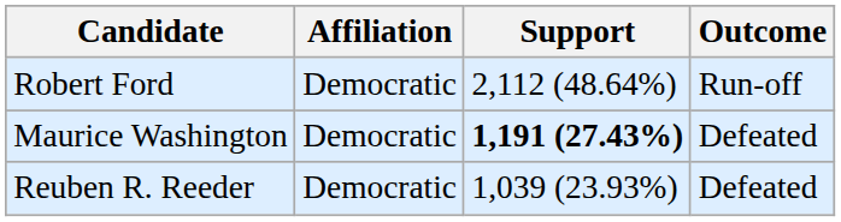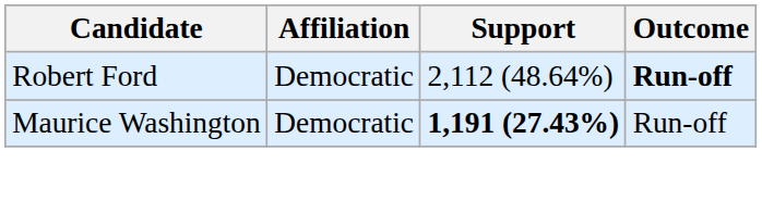 <table class="wikitable">
 <tr>
 <th>Candidate</th>
 <th>Affiliation</th>
 <th>Support</th>
 <th>Outcome</th>
 </tr>
 <tr>
 <td bgcolor=#DDEEFF>Robert Ford</td>
 <td bgcolor=#DDEEFF>Democratic</td>
 <td bgcolor=#DDEEFF>2,112 (48.64%)</td>
-<td bgcolor=#DDEEFF>Run-off</td>
+<td bgcolor=#DDEEFF><strong>Run-off</strong></td>
 </tr>
 <tr>
 <td bgcolor=#DDEEFF>Maurice Washington</td>
 <td bgcolor=#DDEEFF>Democratic</td>
 <td bgcolor=#DDEEFF><strong>1,191 (27.43%)</strong></td>
-<td bgcolor=#DDEEFF>Defeated</td>
-</tr>
-<tr>
-<td bgcolor=#DDEEFF>Reuben R. Reeder</td>
-<td bgcolor=#DDEEFF>Democratic</td>
-<td bgcolor=#DDEEFF>1,039 (23.93%)</td>
-<td bgcolor=#DDEEFF>Defeated</td>
+<td bgcolor=#DDEEFF>Run-off</td>
 </tr>
 </table>
